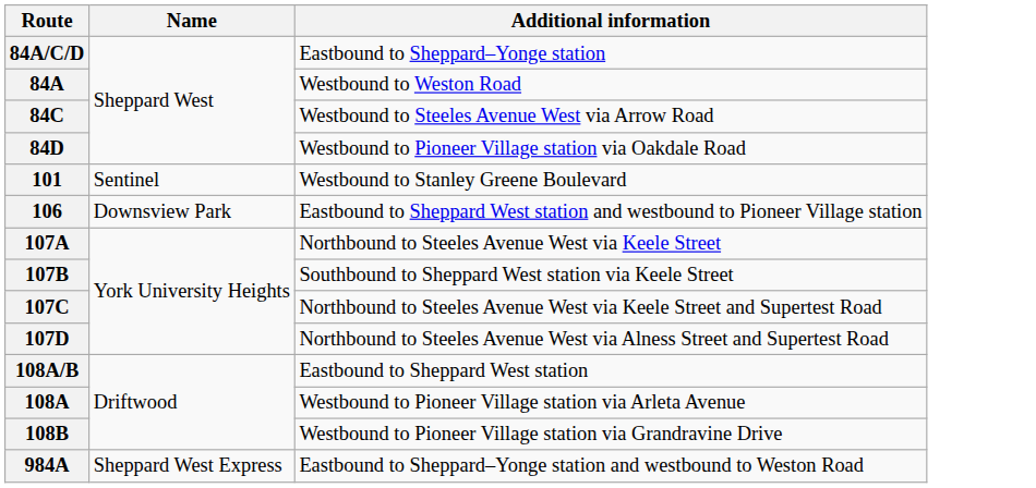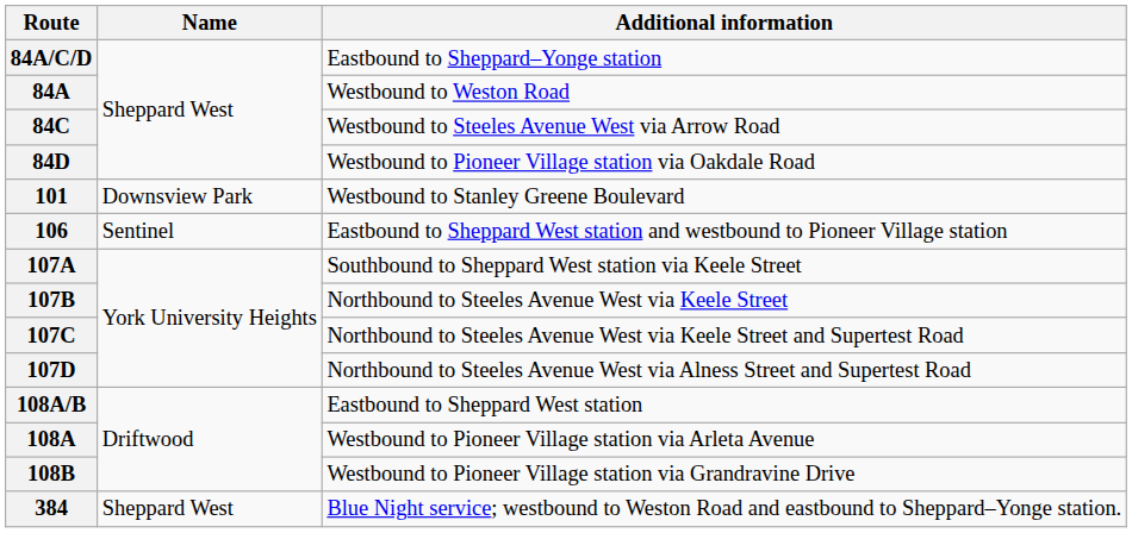 <table class="wikitable">
 <tr>
 <th>Route</th>
 <th>Name</th>
 <th>Additional information</th>
 </tr>
 <tr>
 <th>84A/C/D</th>
 <td rowspan="4">Sheppard West</td>
 <td>Eastbound to <a href='#'>Sheppard–Yonge station</a></td>
 </tr>
 <tr>
 <th>84A</th>
 <td>Westbound to <a href='#'>Weston Road</a></td>
 </tr>
 <tr>
 <th>84C</th>
 <td>Westbound to <a href='#'>Steeles Avenue West</a> via Arrow Road<br></td>
 </tr>
 <tr>
 <th>84D</th>
 <td>Westbound to <a href='#'>Pioneer Village station</a> via Oakdale Road<br></td>
 </tr>
 <tr>
 <th>101</th>
-<td>Sentinel</td>
+<td>Downsview Park</td>
 <td>Westbound to Stanley Greene Boulevard</td>
 </tr>
 <tr>
 <th>106</th>
-<td>Downsview Park</td>
+<td>Sentinel</td>
 <td>Eastbound to <a href='#'>Sheppard West station</a> and westbound to Pioneer Village station</td>
 </tr>
 <tr>
 <th>107A</th>
 <td rowspan="4">York University Heights</td>
-<td>Northbound to Steeles Avenue West via <a href='#'>Keele Street</a></td>
+<td>Southbound to Sheppard West station via Keele Street</td>
 </tr>
 <tr>
 <th>107B</th>
-<td>Southbound to Sheppard West station via Keele Street</td>
+<td>Northbound to Steeles Avenue West via <a href='#'>Keele Street</a></td>
 </tr>
 <tr>
 <th>107C</th>
 <td>Northbound to Steeles Avenue West via Keele Street and Supertest Road<br></td>
 </tr>
 <tr>
 <th>107D</th>
 <td>Northbound to Steeles Avenue West via Alness Street and Supertest Road<br></td>
 </tr>
 <tr>
 <th>108A/B</th>
 <td rowspan="3">Driftwood</td>
 <td>Eastbound to Sheppard West station</td>
 </tr>
 <tr>
 <th>108A</th>
 <td>Westbound to Pioneer Village station via Arleta Avenue</td>
 </tr>
 <tr>
 <th>108B</th>
 <td>Westbound to Pioneer Village station via Grandravine Drive</td>
 </tr>
 <tr>
-<th>984A</th>
-<td>Sheppard West Express</td>
-<td>Eastbound to Sheppard–Yonge station and westbound to Weston Road<br></td>
+<th>384</th>
+<td>Sheppard West</td>
+<td><a href='#'>Blue Night service</a>; westbound to Weston Road and eastbound to Sheppard–Yonge station.</td>
 </tr>
 </table>
